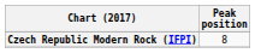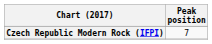 <table class="wikitable sortable plainrowheaders" style="text-align:center">
 <tr>
 <th scope="col">Chart (2017)</th>
 <th scope="col">Peak<br> position</th>
 </tr>
 <tr>
 </tr>
 <tr>
 </tr>
 <tr>
 <th scope="row">Czech Republic Modern Rock (<a href='#'>IFPI</a>)</th>
-<td>8</td>
+<td>7</td>
 </tr>
 <tr>
 </tr>
 <tr>
 </tr>
 <tr>
 </tr>
 <tr>
 </tr>
 </table>
